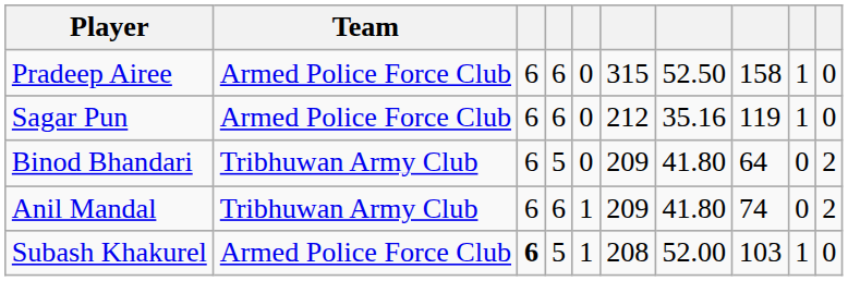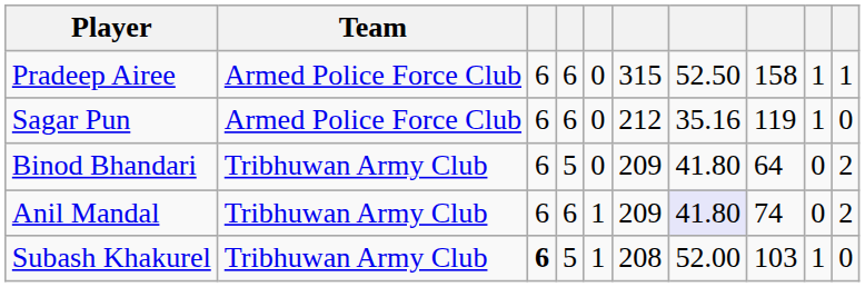 <table class="wikitable">
 <tr>
 <th>Player</th>
 <th>Team</th>
 <th></th>
 <th></th>
 <th></th>
 <th></th>
 <th></th>
 <th></th>
 <th></th>
 <th></th>
 </tr>
 <tr>
 <td><a href='#'>Pradeep Airee</a></td>
 <td><a href='#'>Armed Police Force Club</a></td>
 <td>6</td>
 <td>6</td>
 <td>0</td>
 <td>315</td>
 <td>52.50</td>
 <td>158</td>
 <td>1</td>
-<td>0</td>
+<td>1</td>
 </tr>
 <tr>
 <td><a href='#'>Sagar Pun</a></td>
 <td><a href='#'>Armed Police Force Club</a></td>
 <td>6</td>
 <td>6</td>
 <td>0</td>
 <td>212</td>
 <td>35.16</td>
 <td>119</td>
 <td>1</td>
 <td>0</td>
 </tr>
 <tr>
 <td><a href='#'>Binod Bhandari</a></td>
 <td><a href='#'>Tribhuwan Army Club</a></td>
 <td>6</td>
 <td>5</td>
 <td>0</td>
 <td>209</td>
 <td>41.80</td>
 <td>64</td>
 <td>0</td>
 <td>2</td>
 </tr>
 <tr>
 <td><a href='#'>Anil Mandal</a></td>
 <td><a href='#'>Tribhuwan Army Club</a></td>
 <td>6</td>
 <td>6</td>
 <td>1</td>
 <td>209</td>
-<td>41.80</td>
+<td style="background: lavender;">41.80</td>
 <td>74</td>
 <td>0</td>
 <td>2</td>
 </tr>
 <tr>
 <td><a href='#'>Subash Khakurel</a></td>
-<td><a href='#'>Armed Police Force Club</a></td>
+<td><a href='#'>Tribhuwan Army Club</a></td>
 <td><strong>6</strong></td>
 <td>5</td>
 <td>1</td>
 <td>208</td>
 <td>52.00</td>
 <td>103</td>
 <td>1</td>
 <td>0</td>
 </tr>
 </table>
